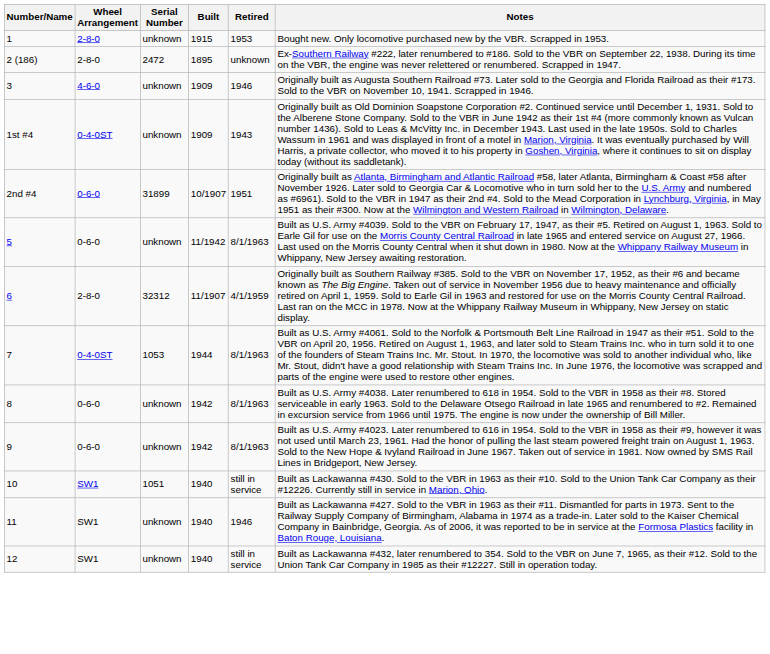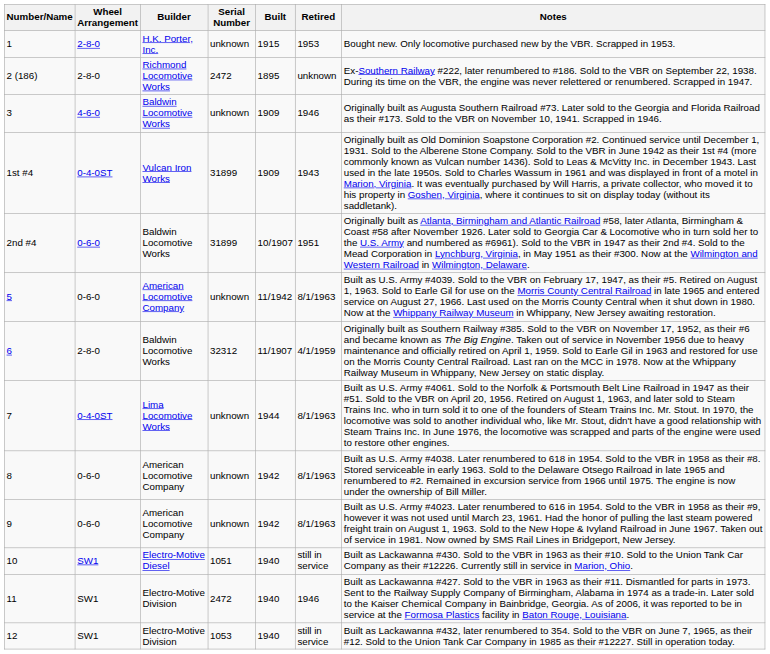 <table class="wikitable">
 <tr>
 <th>Number/Name</th>
 <th>Wheel<br>Arrangement</th>
+<th>Builder</th>
 <th>Serial Number</th>
 <th>Built</th>
 <th>Retired</th>
 <th>Notes</th>
 </tr>
 <tr>
 <td>1</td>
 <td><a href='#'>2-8-0</a></td>
+<td><a href='#'>H.K. Porter, Inc.</a></td>
 <td>unknown</td>
 <td>1915</td>
 <td>1953</td>
 <td>Bought new. Only locomotive purchased new by the VBR. Scrapped in 1953.</td>
 </tr>
 <tr>
 <td>2 (186)</td>
 <td>2-8-0</td>
+<td><a href='#'>Richmond Locomotive Works</a></td>
 <td>2472</td>
 <td>1895</td>
 <td>unknown</td>
 <td>Ex-<a href='#'>Southern Railway</a> #222, later renumbered to #186. Sold to the VBR on September 22, 1938. During its time on the VBR, the engine was never relettered or renumbered. Scrapped in 1947.</td>
 </tr>
 <tr>
 <td>3</td>
 <td><a href='#'>4-6-0</a></td>
+<td><a href='#'>Baldwin Locomotive Works</a></td>
 <td>unknown</td>
 <td>1909</td>
 <td>1946</td>
 <td>Originally built as Augusta Southern Railroad #73. Later sold to the Georgia and Florida Railroad as their #173. Sold to the VBR on November 10, 1941. Scrapped in 1946.</td>
 </tr>
 <tr>
 <td>1st #4</td>
 <td><a href='#'>0-4-0ST</a></td>
-<td>unknown</td>
+<td><a href='#'>Vulcan Iron Works</a></td>
+<td>31899</td>
 <td>1909</td>
 <td>1943</td>
 <td>Originally built as Old Dominion Soapstone Corporation #2. Continued service until December 1, 1931. Sold to the Alberene Stone Company. Sold to the VBR in June 1942 as their 1st #4 (more commonly known as Vulcan number 1436). Sold to Leas & McVitty Inc. in December 1943. Last used in the late 1950s. Sold to Charles Wassum in 1961 and was displayed in front of a motel in <a href='#'>Marion, Virginia</a>. It was eventually purchased by Will Harris, a private collector, who moved it to his property in <a href='#'>Goshen, Virginia</a>, where it continues to sit on display today (without its saddletank).</td>
 </tr>
 <tr>
 <td>2nd #4</td>
 <td><a href='#'>0-6-0</a></td>
+<td>Baldwin Locomotive Works</td>
 <td>31899</td>
 <td>10/1907</td>
 <td>1951</td>
 <td>Originally built as <a href='#'>Atlanta, Birmingham and Atlantic Railroad</a> #58, later Atlanta, Birmingham & Coast #58 after November 1926. Later sold to Georgia Car & Locomotive who in turn sold her to the <a href='#'>U.S. Army</a> and numbered as #6961). Sold to the VBR in 1947 as their 2nd #4. Sold to the Mead Corporation in <a href='#'>Lynchburg, Virginia</a>, in May 1951 as their #300. Now at the <a href='#'>Wilmington and Western Railroad</a> in <a href='#'>Wilmington, Delaware</a>.</td>
 </tr>
 <tr>
 <td><a href='#'>5</a></td>
 <td>0-6-0</td>
+<td><a href='#'>American Locomotive Company</a></td>
 <td>unknown</td>
 <td>11/1942</td>
 <td>8/1/1963</td>
 <td>Built as U.S. Army #4039. Sold to the VBR on February 17, 1947, as their #5. Retired on August 1, 1963. Sold to Earle Gil for use on the <a href='#'>Morris County Central Railroad</a> in late 1965 and entered service on August 27, 1966. Last used on the Morris County Central when it shut down in 1980. Now at the <a href='#'>Whippany Railway Museum</a> in Whippany, New Jersey awaiting restoration.</td>
 </tr>
 <tr>
 <td><a href='#'>6</a></td>
 <td>2-8-0</td>
+<td>Baldwin Locomotive Works</td>
 <td>32312</td>
 <td>11/1907</td>
 <td>4/1/1959</td>
 <td>Originally built as Southern Railway #385. Sold to the VBR on November 17, 1952, as their #6 and became known as <em>The Big Engine</em>. Taken out of service in November 1956 due to heavy maintenance and officially retired on April 1, 1959. Sold to Earle Gil in 1963 and restored for use on the Morris County Central Railroad. Last ran on the MCC in 1978. Now at the Whippany Railway Museum in Whippany, New Jersey on static display.</td>
 </tr>
 <tr>
 <td>7</td>
 <td><a href='#'>0-4-0ST</a></td>
-<td>1053</td>
+<td><a href='#'>Lima Locomotive Works</a></td>
+<td>unknown</td>
 <td>1944</td>
 <td>8/1/1963</td>
 <td>Built as U.S. Army #4061. Sold to the Norfolk & Portsmouth Belt Line Railroad in 1947 as their #51. Sold to the VBR on April 20, 1956. Retired on August 1, 1963, and later sold to Steam Trains Inc. who in turn sold it to one of the founders of Steam Trains Inc. Mr. Stout. In 1970, the locomotive was sold to another individual who, like Mr. Stout, didn't have a good relationship with Steam Trains Inc. In June 1976, the locomotive was scrapped and parts of the engine were used to restore other engines.</td>
 </tr>
 <tr>
 <td>8</td>
 <td>0-6-0</td>
+<td>American Locomotive Company</td>
 <td>unknown</td>
 <td>1942</td>
 <td>8/1/1963</td>
 <td>Built as U.S. Army #4038. Later renumbered to 618 in 1954. Sold to the VBR in 1958 as their #8. Stored serviceable in early 1963. Sold to the Delaware Otsego Railroad in late 1965 and renumbered to #2. Remained in excursion service from 1966 until 1975. The engine is now under the ownership of Bill Miller.</td>
 </tr>
 <tr>
 <td>9</td>
 <td>0-6-0</td>
+<td>American Locomotive Company</td>
 <td>unknown</td>
 <td>1942</td>
 <td>8/1/1963</td>
 <td>Built as U.S. Army #4023. Later renumbered to 616 in 1954. Sold to the VBR in 1958 as their #9, however it was not used until March 23, 1961. Had the honor of pulling the last steam powered freight train on August 1, 1963. Sold to the New Hope & Ivyland Railroad in June 1967. Taken out of service in 1981. Now owned by SMS Rail Lines in Bridgeport, New Jersey.</td>
 </tr>
 <tr>
 <td>10</td>
 <td><a href='#'>SW1</a></td>
+<td><a href='#'>Electro-Motive Diesel</a></td>
 <td>1051</td>
 <td>1940</td>
 <td>still in service</td>
 <td>Built as Lackawanna #430. Sold to the VBR in 1963 as their #10. Sold to the Union Tank Car Company as their #12226. Currently still in service in <a href='#'>Marion, Ohio</a>.</td>
 </tr>
 <tr>
 <td>11</td>
 <td>SW1</td>
-<td>unknown</td>
+<td>Electro-Motive Division</td>
+<td>2472</td>
 <td>1940</td>
 <td>1946</td>
 <td>Built as Lackawanna #427. Sold to the VBR in 1963 as their #11. Dismantled for parts in 1973. Sent to the Railway Supply Company of Birmingham, Alabama in 1974 as a trade-in. Later sold to the Kaiser Chemical Company in Bainbridge, Georgia. As of 2006, it was reported to be in service at the <a href='#'>Formosa Plastics</a> facility in <a href='#'>Baton Rouge, Louisiana</a>.</td>
 </tr>
 <tr>
 <td>12</td>
 <td>SW1</td>
-<td>unknown</td>
+<td>Electro-Motive Division</td>
+<td>1053</td>
 <td>1940</td>
 <td>still in service</td>
 <td>Built as Lackawanna #432, later renumbered to 354. Sold to the VBR on June 7, 1965, as their #12. Sold to the Union Tank Car Company in 1985 as their #12227. Still in operation today.</td>
 </tr>
 </table>
